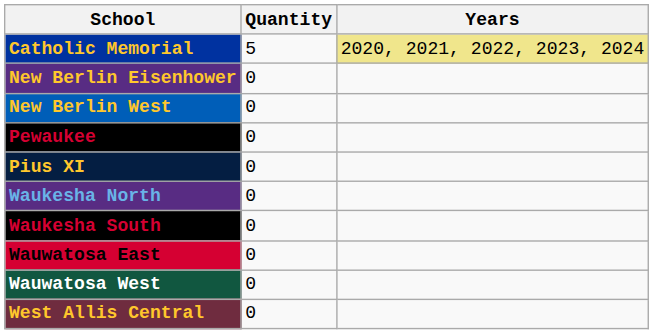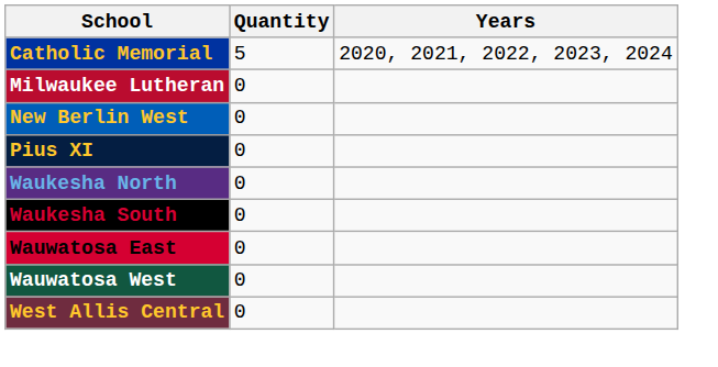 <table class="wikitable">
 <tr>
 <th>School</th>
 <th>Quantity</th>
 <th>Years</th>
 </tr>
 <tr>
 <td style="background: #0032a0; color: #ffc72c"><strong>Catholic Memorial</strong></td>
 <td>5</td>
-<td style="background: khaki;">2020, 2021, 2022, 2023, 2024</td>
+<td>2020, 2021, 2022, 2023, 2024</td>
 </tr>
 <tr>
-<td style="background: #582c83; color: #ffc72c"><strong>New Berlin Eisenhower</strong></td>
+<td style="background: #ba0c2f; color: white"><strong>Milwaukee Lutheran</strong></td>
 <td>0</td>
 <td></td>
 </tr>
 <tr>
 <td style="background: #005eb8; color: #ffc72c"><strong>New Berlin West</strong></td>
-<td>0</td>
-<td></td>
-</tr>
-<tr>
-<td style="background: black; color: #d50032"><strong>Pewaukee</strong></td>
 <td>0</td>
 <td></td>
 </tr>
 <tr>
 <td style="background: #041e42; color: #ffc72c"><strong>Pius XI</strong></td>
 <td>0</td>
 <td></td>
 </tr>
 <tr>
 <td style="background: #582c83; color: #69b3e7"><strong>Waukesha North</strong></td>
 <td>0</td>
 <td></td>
 </tr>
 <tr>
 <td style="background: black; color: #d50032"><strong>Waukesha South</strong></td>
 <td>0</td>
 <td></td>
 </tr>
 <tr>
 <td style="background: #d50032; color: black"><strong>Wauwatosa East</strong></td>
 <td>0</td>
 <td></td>
 </tr>
 <tr>
 <td style="background: #115740; color: white"><strong>Wauwatosa West</strong></td>
 <td>0</td>
 <td></td>
 </tr>
 <tr>
 <td style="background: #6f2c3f; color: #ffc72c"><strong>West Allis Central</strong></td>
 <td>0</td>
 <td></td>
 </tr>
 </table>
